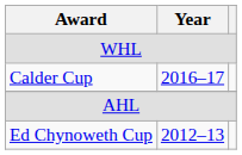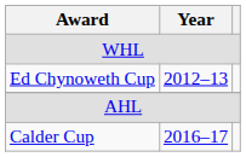 <table class="wikitable">
 <tr>
 <th>Award</th>
 <th>Year</th>
 <th></th>
 </tr>
 <tr ALIGN="center" bgcolor="#e0e0e0">
 <td colspan="3"><a href='#'>WHL</a></td>
 </tr>
 <tr>
-<td><a href='#'>Calder Cup</a></td>
-<td><a href='#'>2016–17</a></td>
+<td><a href='#'>Ed Chynoweth Cup</a></td>
+<td><a href='#'>2012–13</a></td>
 <td></td>
 </tr>
 <tr>
 </tr>
 <tr ALIGN="center" bgcolor="#e0e0e0">
 <td colspan="3"><a href='#'>AHL</a></td>
 </tr>
 <tr>
-<td><a href='#'>Ed Chynoweth Cup</a></td>
-<td><a href='#'>2012–13</a></td>
+<td><a href='#'>Calder Cup</a></td>
+<td><a href='#'>2016–17</a></td>
 <td></td>
 </tr>
 </table>
